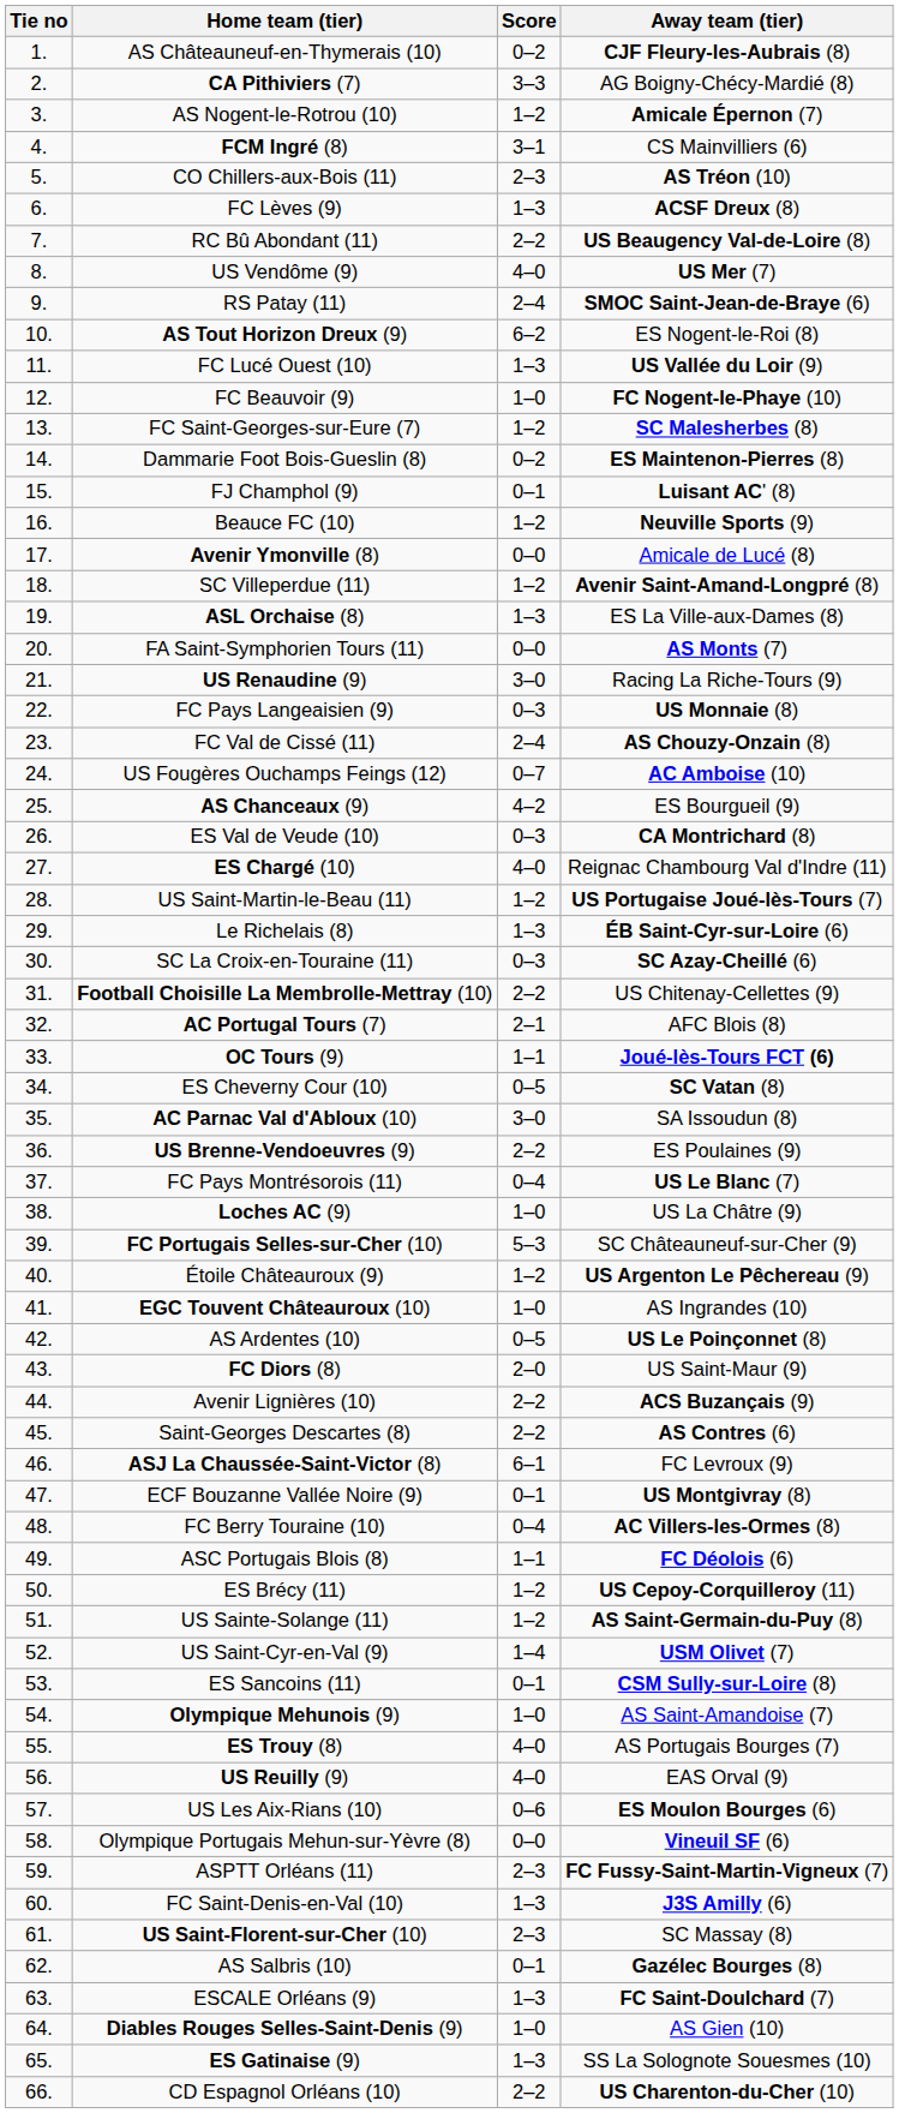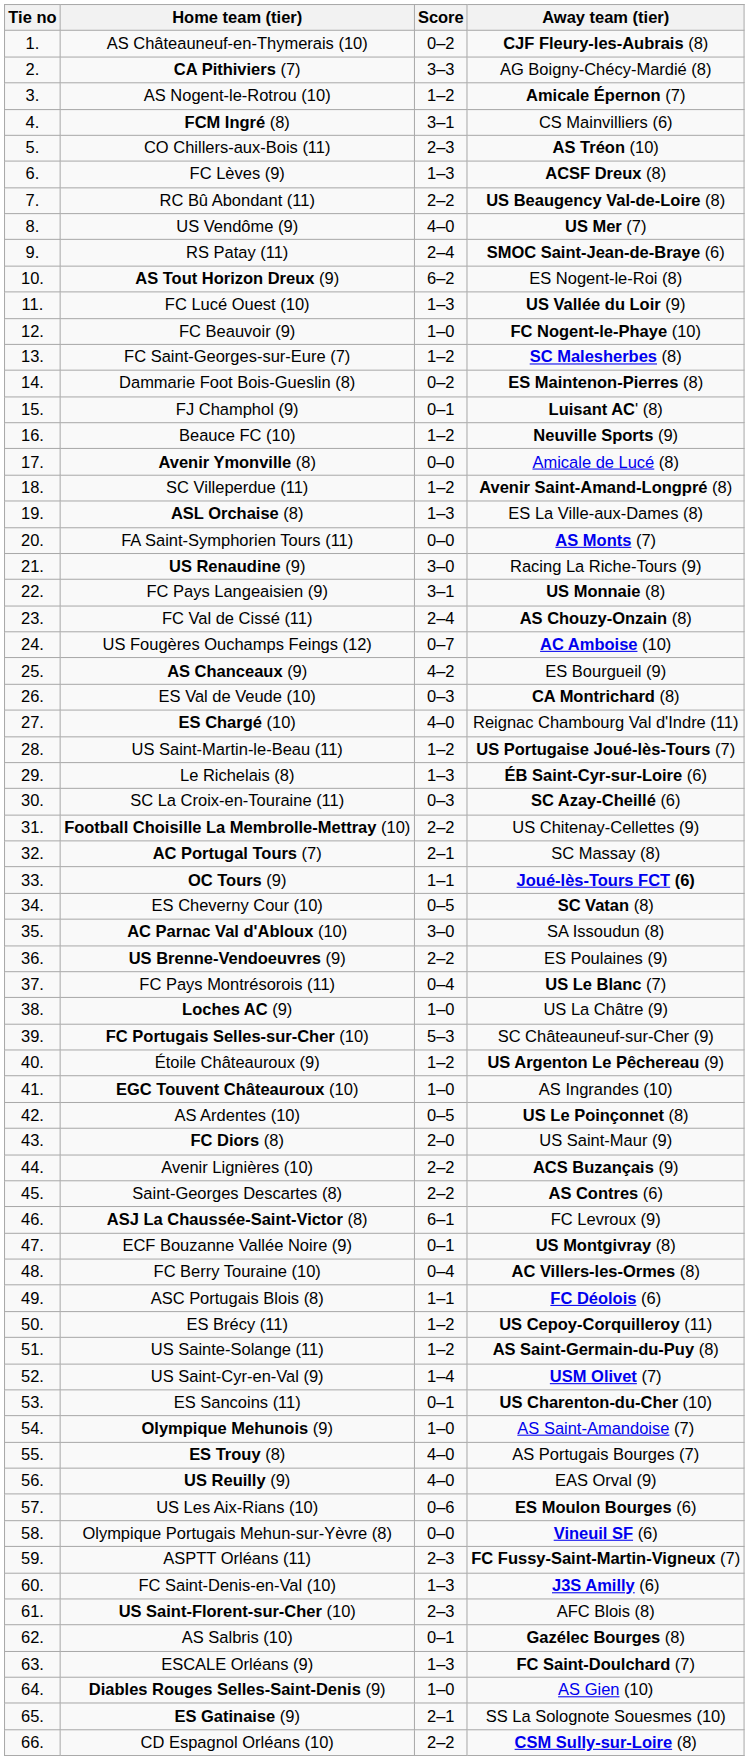 <table class="wikitable" style="text-align: center">
 <tr>
 <th>Tie no</th>
 <th>Home team (tier)</th>
 <th>Score</th>
 <th>Away team (tier)</th>
 </tr>
 <tr>
 <td>1.</td>
 <td>AS Châteauneuf-en-Thymerais (10)</td>
 <td>0–2</td>
 <td><strong>CJF Fleury-les-Aubrais</strong> (8)</td>
 </tr>
 <tr>
 <td>2.</td>
 <td><strong>CA Pithiviers</strong> (7)</td>
 <td>3–3 </td>
 <td>AG Boigny-Chécy-Mardié (8)</td>
 </tr>
 <tr>
 <td>3.</td>
 <td>AS Nogent-le-Rotrou (10)</td>
 <td>1–2</td>
 <td><strong>Amicale Épernon</strong> (7)</td>
 </tr>
 <tr>
 <td>4.</td>
 <td><strong>FCM Ingré</strong> (8)</td>
 <td>3–1</td>
 <td>CS Mainvilliers (6)</td>
 </tr>
 <tr>
 <td>5.</td>
 <td>CO Chillers-aux-Bois (11)</td>
 <td>2–3</td>
 <td><strong>AS Tréon</strong> (10)</td>
 </tr>
 <tr>
 <td>6.</td>
 <td>FC Lèves (9)</td>
 <td>1–3</td>
 <td><strong>ACSF Dreux</strong> (8)</td>
 </tr>
 <tr>
 <td>7.</td>
 <td>RC Bû Abondant (11)</td>
 <td>2–2 </td>
 <td><strong>US Beaugency Val-de-Loire</strong> (8)</td>
 </tr>
 <tr>
 <td>8.</td>
 <td>US Vendôme (9)</td>
 <td>4–0</td>
 <td><strong>US Mer</strong> (7)</td>
 </tr>
 <tr>
 <td>9.</td>
 <td>RS Patay (11)</td>
 <td>2–4</td>
 <td><strong>SMOC Saint-Jean-de-Braye</strong> (6)</td>
 </tr>
 <tr>
 <td>10.</td>
 <td><strong>AS Tout Horizon Dreux</strong> (9)</td>
 <td>6–2</td>
 <td>ES Nogent-le-Roi (8)</td>
 </tr>
 <tr>
 <td>11.</td>
 <td>FC Lucé Ouest (10)</td>
 <td>1–3</td>
 <td><strong>US Vallée du Loir</strong> (9)</td>
 </tr>
 <tr>
 <td>12.</td>
 <td>FC Beauvoir (9)</td>
 <td>1–0</td>
 <td><strong>FC Nogent-le-Phaye</strong> (10)</td>
 </tr>
 <tr>
 <td>13.</td>
 <td>FC Saint-Georges-sur-Eure (7)</td>
 <td>1–2</td>
 <td><strong><a href='#'>SC Malesherbes</a></strong> (8)</td>
 </tr>
 <tr>
 <td>14.</td>
 <td>Dammarie Foot Bois-Gueslin (8)</td>
 <td>0–2</td>
 <td><strong>ES Maintenon-Pierres</strong> (8)</td>
 </tr>
 <tr>
 <td>15.</td>
 <td>FJ Champhol (9)</td>
 <td>0–1</td>
 <td><strong>Luisant AC</strong>' (8)</td>
 </tr>
 <tr>
 <td>16.</td>
 <td>Beauce FC (10)</td>
 <td>1–2</td>
 <td><strong>Neuville Sports</strong> (9)</td>
 </tr>
 <tr>
 <td>17.</td>
 <td><strong>Avenir Ymonville</strong> (8)</td>
 <td>0–0 </td>
 <td><a href='#'>Amicale de Lucé</a> (8)</td>
 </tr>
 <tr>
 <td>18.</td>
 <td>SC Villeperdue (11)</td>
 <td>1–2</td>
 <td><strong>Avenir Saint-Amand-Longpré</strong> (8)</td>
 </tr>
 <tr>
 <td>19.</td>
 <td><strong>ASL Orchaise</strong> (8)</td>
 <td>1–3</td>
 <td>ES La Ville-aux-Dames (8)</td>
 </tr>
 <tr>
 <td>20.</td>
 <td>FA Saint-Symphorien Tours (11)</td>
 <td>0–0 </td>
 <td><strong><a href='#'>AS Monts</a></strong> (7)</td>
 </tr>
 <tr>
 <td>21.</td>
 <td><strong>US Renaudine</strong> (9)</td>
 <td>3–0</td>
 <td>Racing La Riche-Tours (9)</td>
 </tr>
 <tr>
 <td>22.</td>
 <td>FC Pays Langeaisien (9)</td>
-<td>0–3</td>
+<td>3–1</td>
 <td><strong>US Monnaie</strong> (8)</td>
 </tr>
 <tr>
 <td>23.</td>
 <td>FC Val de Cissé (11)</td>
 <td>2–4</td>
 <td><strong>AS Chouzy-Onzain</strong> (8)</td>
 </tr>
 <tr>
 <td>24.</td>
 <td>US Fougères Ouchamps Feings (12)</td>
 <td>0–7</td>
 <td><strong><a href='#'>AC Amboise</a></strong> (10)</td>
 </tr>
 <tr>
 <td>25.</td>
 <td><strong>AS Chanceaux</strong> (9)</td>
 <td>4–2</td>
 <td>ES Bourgueil (9)</td>
 </tr>
 <tr>
 <td>26.</td>
 <td>ES Val de Veude (10)</td>
 <td>0–3</td>
 <td><strong>CA Montrichard</strong> (8)</td>
 </tr>
 <tr>
 <td>27.</td>
 <td><strong>ES Chargé</strong> (10)</td>
 <td>4–0</td>
 <td>Reignac Chambourg Val d'Indre (11)</td>
 </tr>
 <tr>
 <td>28.</td>
 <td>US Saint-Martin-le-Beau (11)</td>
 <td>1–2</td>
 <td><strong>US Portugaise Joué-lès-Tours</strong> (7)</td>
 </tr>
 <tr>
 <td>29.</td>
 <td>Le Richelais (8)</td>
 <td>1–3</td>
 <td><strong>ÉB Saint-Cyr-sur-Loire</strong> (6)</td>
 </tr>
 <tr>
 <td>30.</td>
 <td>SC La Croix-en-Touraine (11)</td>
 <td>0–3</td>
 <td><strong>SC Azay-Cheillé</strong> (6)</td>
 </tr>
 <tr>
 <td>31.</td>
 <td><strong>Football Choisille La Membrolle-Mettray</strong> (10)</td>
 <td>2–2 </td>
 <td>US Chitenay-Cellettes (9)</td>
 </tr>
 <tr>
 <td>32.</td>
 <td><strong>AC Portugal Tours</strong> (7)</td>
 <td>2–1</td>
-<td>AFC Blois (8)</td>
+<td>SC Massay (8)</td>
 </tr>
 <tr>
 <td>33.</td>
 <td><strong>OC Tours</strong> (9)</td>
 <td>1–1 </td>
 <td><strong><a href='#'>Joué-lès-Tours FCT</a> (6)</strong></td>
 </tr>
 <tr>
 <td>34.</td>
 <td>ES Cheverny Cour (10)</td>
 <td>0–5</td>
 <td><strong>SC Vatan</strong> (8)</td>
 </tr>
 <tr>
 <td>35.</td>
 <td><strong>AC Parnac Val d'Abloux</strong> (10)</td>
 <td>3–0</td>
 <td>SA Issoudun (8)</td>
 </tr>
 <tr>
 <td>36.</td>
 <td><strong>US Brenne-Vendoeuvres</strong> (9)</td>
 <td>2–2 </td>
 <td>ES Poulaines (9)</td>
 </tr>
 <tr>
 <td>37.</td>
 <td>FC Pays Montrésorois (11)</td>
 <td>0–4</td>
 <td><strong>US Le Blanc</strong> (7)</td>
 </tr>
 <tr>
 <td>38.</td>
 <td><strong>Loches AC</strong> (9)</td>
 <td>1–0</td>
 <td>US La Châtre (9)</td>
 </tr>
 <tr>
 <td>39.</td>
 <td><strong>FC Portugais Selles-sur-Cher</strong> (10)</td>
 <td>5–3</td>
 <td>SC Châteauneuf-sur-Cher (9)</td>
 </tr>
 <tr>
 <td>40.</td>
 <td>Étoile Châteauroux (9)</td>
 <td>1–2</td>
 <td><strong>US Argenton Le Pêchereau</strong> (9)</td>
 </tr>
 <tr>
 <td>41.</td>
 <td><strong>EGC Touvent Châteauroux</strong> (10)</td>
 <td>1–0</td>
 <td>AS Ingrandes (10)</td>
 </tr>
 <tr>
 <td>42.</td>
 <td>AS Ardentes (10)</td>
 <td>0–5</td>
 <td><strong>US Le Poinçonnet</strong> (8)</td>
 </tr>
 <tr>
 <td>43.</td>
 <td><strong>FC Diors</strong> (8)</td>
 <td>2–0</td>
 <td>US Saint-Maur (9)</td>
 </tr>
 <tr>
 <td>44.</td>
 <td>Avenir Lignières (10)</td>
 <td>2–2 </td>
 <td><strong>ACS Buzançais</strong> (9)</td>
 </tr>
 <tr>
 <td>45.</td>
 <td>Saint-Georges Descartes (8)</td>
 <td>2–2 </td>
 <td><strong>AS Contres</strong> (6)</td>
 </tr>
 <tr>
 <td>46.</td>
 <td><strong>ASJ La Chaussée-Saint-Victor</strong> (8)</td>
 <td>6–1</td>
 <td>FC Levroux (9)</td>
 </tr>
 <tr>
 <td>47.</td>
 <td>ECF Bouzanne Vallée Noire (9)</td>
 <td>0–1</td>
 <td><strong>US Montgivray</strong> (8)</td>
 </tr>
 <tr>
 <td>48.</td>
 <td>FC Berry Touraine (10)</td>
 <td>0–4</td>
 <td><strong>AC Villers-les-Ormes</strong> (8)</td>
 </tr>
 <tr>
 <td>49.</td>
 <td>ASC Portugais Blois (8)</td>
 <td>1–1 </td>
 <td><strong><a href='#'>FC Déolois</a></strong> (6)</td>
 </tr>
 <tr>
 <td>50.</td>
 <td>ES Brécy (11)</td>
 <td>1–2</td>
 <td><strong>US Cepoy-Corquilleroy</strong> (11)</td>
 </tr>
 <tr>
 <td>51.</td>
 <td>US Sainte-Solange (11)</td>
 <td>1–2</td>
 <td><strong>AS Saint-Germain-du-Puy</strong> (8)</td>
 </tr>
 <tr>
 <td>52.</td>
 <td>US Saint-Cyr-en-Val (9)</td>
 <td>1–4</td>
 <td><strong><a href='#'>USM Olivet</a></strong> (7)</td>
 </tr>
 <tr>
 <td>53.</td>
 <td>ES Sancoins (11)</td>
 <td>0–1</td>
-<td><strong><a href='#'>CSM Sully-sur-Loire</a></strong> (8)</td>
+<td><strong>US Charenton-du-Cher</strong> (10)</td>
 </tr>
 <tr>
 <td>54.</td>
 <td><strong>Olympique Mehunois</strong> (9)</td>
 <td>1–0</td>
 <td><a href='#'>AS Saint-Amandoise</a> (7)</td>
 </tr>
 <tr>
 <td>55.</td>
 <td><strong>ES Trouy</strong> (8)</td>
 <td>4–0</td>
 <td>AS Portugais Bourges (7)</td>
 </tr>
 <tr>
 <td>56.</td>
 <td><strong>US Reuilly</strong> (9)</td>
 <td>4–0</td>
 <td>EAS Orval (9)</td>
 </tr>
 <tr>
 <td>57.</td>
 <td>US Les Aix-Rians (10)</td>
 <td>0–6</td>
 <td><strong>ES Moulon Bourges</strong> (6)</td>
 </tr>
 <tr>
 <td>58.</td>
 <td>Olympique Portugais Mehun-sur-Yèvre (8)</td>
 <td>0–0 </td>
 <td><strong><a href='#'>Vineuil SF</a></strong> (6)</td>
 </tr>
 <tr>
 <td>59.</td>
 <td>ASPTT Orléans (11)</td>
 <td>2–3</td>
 <td><strong>FC Fussy-Saint-Martin-Vigneux</strong> (7)</td>
 </tr>
 <tr>
 <td>60.</td>
 <td>FC Saint-Denis-en-Val (10)</td>
 <td>1–3</td>
 <td><strong><a href='#'>J3S Amilly</a></strong> (6)</td>
 </tr>
 <tr>
 <td>61.</td>
 <td><strong>US Saint-Florent-sur-Cher</strong> (10)</td>
 <td>2–3</td>
-<td>SC Massay (8)</td>
+<td>AFC Blois (8)</td>
 </tr>
 <tr>
 <td>62.</td>
 <td>AS Salbris (10)</td>
 <td>0–1</td>
 <td><strong>Gazélec Bourges</strong> (8)</td>
 </tr>
 <tr>
 <td>63.</td>
 <td>ESCALE Orléans (9)</td>
 <td>1–3</td>
 <td><strong>FC Saint-Doulchard</strong> (7)</td>
 </tr>
 <tr>
 <td>64.</td>
 <td><strong>Diables Rouges Selles-Saint-Denis</strong> (9)</td>
 <td>1–0</td>
 <td><a href='#'>AS Gien</a> (10)</td>
 </tr>
 <tr>
 <td>65.</td>
 <td><strong>ES Gatinaise</strong> (9)</td>
-<td>1–3</td>
+<td>2–1</td>
 <td>SS La Solognote Souesmes (10)</td>
 </tr>
 <tr>
 <td>66.</td>
 <td>CD Espagnol Orléans (10)</td>
 <td>2–2 </td>
-<td><strong>US Charenton-du-Cher</strong> (10)</td>
+<td><strong><a href='#'>CSM Sully-sur-Loire</a></strong> (8)</td>
 </tr>
 </table>
